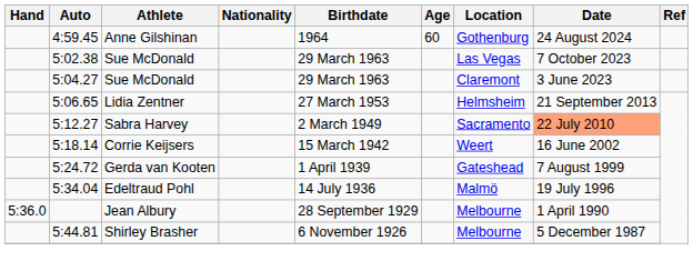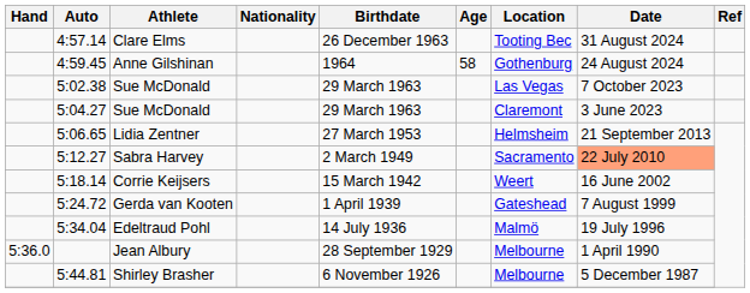 <table class="wikitable">
 <tr>
 <th>Hand</th>
 <th>Auto</th>
 <th>Athlete</th>
 <th>Nationality</th>
 <th>Birthdate</th>
 <th>Age</th>
 <th>Location</th>
 <th>Date</th>
 <th>Ref</th>
 </tr>
 <tr>
 <td></td>
+<td>4:57.14</td>
+<td>Clare Elms</td>
+<td></td>
+<td>26 December 1963</td>
+<td></td>
+<td><a href='#'>Tooting Bec</a></td>
+<td>31 August 2024</td>
+<td></td>
+</tr>
+<tr>
+<td></td>
 <td>4:59.45</td>
 <td>Anne Gilshinan</td>
 <td></td>
 <td>1964</td>
-<td>60</td>
+<td>58</td>
 <td><a href='#'>Gothenburg</a></td>
 <td>24 August 2024</td>
 <td></td>
 </tr>
 <tr>
 <td></td>
 <td>5:02.38</td>
 <td>Sue McDonald</td>
 <td></td>
 <td>29 March 1963</td>
 <td></td>
 <td><a href='#'>Las Vegas</a></td>
 <td>7 October 2023</td>
 <td></td>
 </tr>
 <tr>
 <td></td>
 <td>5:04.27</td>
 <td>Sue McDonald</td>
 <td></td>
 <td>29 March 1963</td>
 <td></td>
 <td><a href='#'>Claremont</a></td>
 <td>3 June 2023</td>
 <td></td>
 </tr>
 <tr>
 <td></td>
 <td>5:06.65</td>
 <td>Lidia Zentner</td>
 <td></td>
 <td>27 March 1953</td>
 <td></td>
 <td><a href='#'>Helmsheim</a></td>
 <td>21 September 2013</td>
 </tr>
 <tr>
 <td></td>
 <td>5:12.27</td>
 <td>Sabra Harvey</td>
 <td></td>
 <td>2 March 1949</td>
 <td></td>
 <td><a href='#'>Sacramento</a></td>
 <td style="background: lightsalmon;">22 July 2010</td>
 </tr>
 <tr>
 <td></td>
 <td>5:18.14</td>
 <td>Corrie Keijsers</td>
 <td></td>
 <td>15 March 1942</td>
 <td></td>
 <td><a href='#'>Weert</a></td>
 <td>16 June 2002</td>
 </tr>
 <tr>
 <td></td>
 <td>5:24.72</td>
 <td>Gerda van Kooten</td>
 <td></td>
 <td>1 April 1939</td>
 <td></td>
 <td><a href='#'>Gateshead</a></td>
 <td>7 August 1999</td>
 </tr>
 <tr>
 <td></td>
 <td>5:34.04</td>
 <td>Edeltraud Pohl</td>
 <td></td>
 <td>14 July 1936</td>
 <td></td>
 <td><a href='#'>Malmö</a></td>
 <td>19 July 1996</td>
 </tr>
 <tr>
 <td>5:36.0</td>
 <td></td>
 <td>Jean Albury</td>
 <td></td>
 <td>28 September 1929</td>
 <td></td>
 <td><a href='#'>Melbourne</a></td>
 <td>1 April 1990</td>
 </tr>
 <tr>
 <td></td>
 <td>5:44.81</td>
 <td>Shirley Brasher</td>
 <td></td>
 <td>6 November 1926</td>
 <td></td>
 <td><a href='#'>Melbourne</a></td>
 <td>5 December 1987</td>
 </tr>
 <tr>
 </tr>
 </table>
